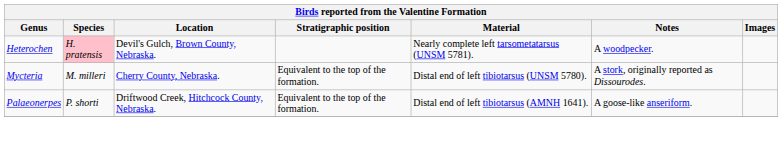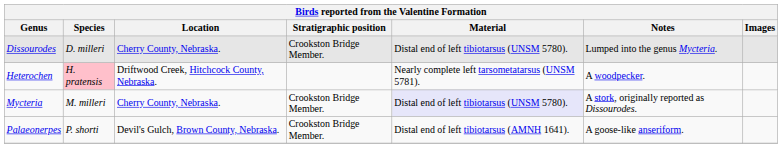 <table class="wikitable" align="center">
 <tr>
 <th colspan="7" align="center"><strong><a href='#'>Birds</a> reported from the Valentine Formation</strong></th>
 </tr>
 <tr>
 <th>Genus</th>
 <th>Species</th>
 <th>Location</th>
 <th><strong>Stratigraphic position</strong></th>
 <th><strong>Material</strong></th>
 <th>Notes</th>
 <th>Images</th>
 </tr>
 <tr>
+<td style="background:#E6E6E6;"><em><a href='#'>Dissourodes</a></em></td>
+<td style="background:#E6E6E6;"><em>D. milleri</em></td>
+<td style="background:#E6E6E6;"><a href='#'>Cherry County, Nebraska</a>.</td>
+<td style="background:#E6E6E6;">Crookston Bridge Member.</td>
+<td style="background:#E6E6E6;">Distal end of left <a href='#'>tibiotarsus</a> (<a href='#'>UNSM</a> 5780).</td>
+<td style="background:#E6E6E6;">Lumped into the genus <em><a href='#'>Mycteria</a></em>.</td>
+<td style="background:#E6E6E6;"></td>
+</tr>
+<tr>
 <td><em><a href='#'>Heterochen</a></em></td>
 <td style="background: pink;"><em>H. pratensis</em></td>
-<td>Devil's Gulch, <a href='#'>Brown County, Nebraska</a>.</td>
+<td>Driftwood Creek, <a href='#'>Hitchcock County, Nebraska</a>.</td>
 <td></td>
 <td>Nearly complete left <a href='#'>tarsometatarsus</a> (<a href='#'>UNSM</a> 5781).</td>
 <td>A <a href='#'>woodpecker</a>.</td>
 <td></td>
 </tr>
 <tr>
 <td><em><a href='#'>Mycteria</a></em></td>
 <td><em>M. milleri</em></td>
 <td><a href='#'>Cherry County, Nebraska</a>.</td>
-<td>Equivalent to the top of the formation.</td>
-<td>Distal end of left <a href='#'>tibiotarsus</a> (<a href='#'>UNSM</a> 5780).</td>
+<td>Crookston Bridge Member.</td>
+<td style="background: lavender;">Distal end of left <a href='#'>tibiotarsus</a> (<a href='#'>UNSM</a> 5780).</td>
 <td>A <a href='#'>stork</a>, originally reported as <em>Dissourodes</em>.</td>
 <td></td>
 </tr>
 <tr>
 <td><em><a href='#'>Palaeonerpes</a></em></td>
 <td><em>P. shorti</em></td>
-<td>Driftwood Creek, <a href='#'>Hitchcock County, Nebraska</a>.</td>
-<td>Equivalent to the top of the formation.</td>
+<td>Devil's Gulch, <a href='#'>Brown County, Nebraska</a>.</td>
+<td>Crookston Bridge Member.</td>
 <td>Distal end of left <a href='#'>tibiotarsus</a> (<a href='#'>AMNH</a> 1641).</td>
 <td>A goose-like <a href='#'>anseriform</a>.</td>
 <td></td>
 </tr>
 <tr>
 </tr>
 </table>
